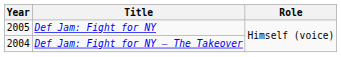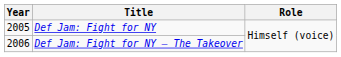 <table class="wikitable sortable">
 <tr>
 <th>Year</th>
 <th>Title</th>
 <th>Role</th>
 </tr>
 <tr>
 <td>2005</td>
 <td><em><a href='#'>Def Jam: Fight for NY</a></em></td>
 <td rowspan=2>Himself (voice)</td>
 </tr>
 <tr>
-<td>2004</td>
+<td>2006</td>
 <td><em><a href='#'>Def Jam: Fight for NY – The Takeover</a></em></td>
 </tr>
 </table>
